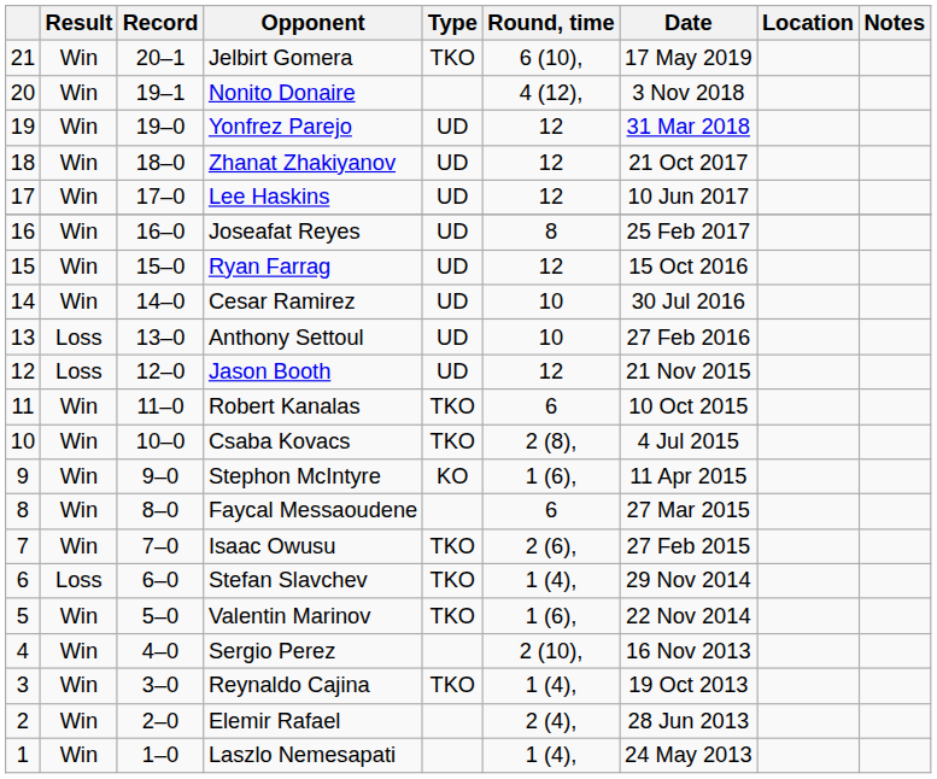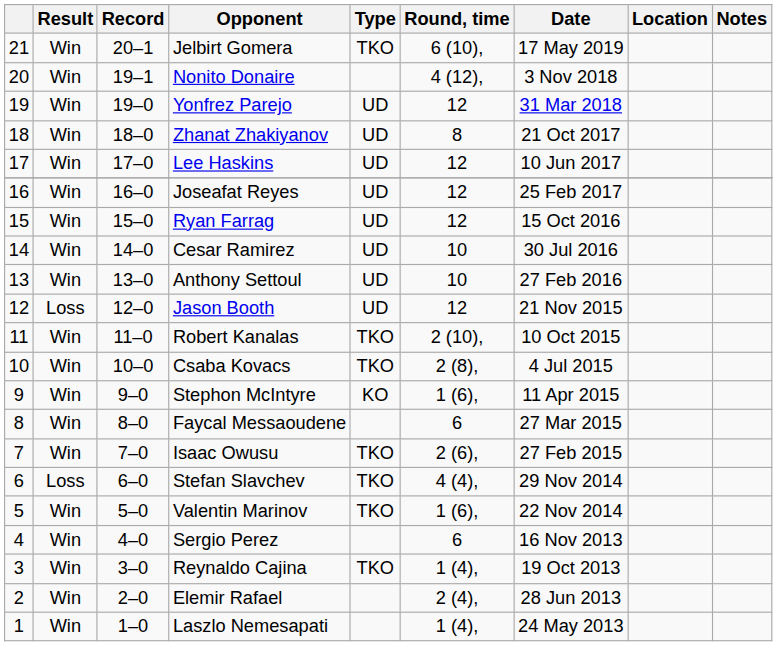 <table class="wikitable" style="text-align:center">
 <tr>
 <th></th>
 <th>Result</th>
 <th>Record</th>
 <th>Opponent</th>
 <th>Type</th>
 <th>Round, time</th>
 <th>Date</th>
 <th>Location</th>
 <th>Notes</th>
 </tr>
 <tr>
 <td>21</td>
 <td>Win</td>
 <td>20–1</td>
 <td style="text-align:left;"> Jelbirt Gomera</td>
 <td>TKO</td>
 <td>6 (10), </td>
 <td>17 May 2019</td>
 <td style="text-align:left;"> </td>
 <td style="text-align:left;"></td>
 </tr>
 <tr>
 <td>20</td>
 <td>Win</td>
 <td>19–1</td>
 <td style="text-align:left;"> <a href='#'>Nonito Donaire</a></td>
 <td></td>
 <td>4 (12), </td>
 <td>3 Nov 2018</td>
 <td style="text-align:left;"> </td>
 <td style="text-align:left;"></td>
 </tr>
 <tr>
 <td>19</td>
 <td>Win</td>
 <td>19–0</td>
 <td style="text-align:left;"> <a href='#'>Yonfrez Parejo</a></td>
 <td>UD</td>
 <td>12</td>
 <td><a href='#'>31 Mar 2018</a></td>
 <td style="text-align:left;"> </td>
 <td style="text-align:left;"></td>
 </tr>
 <tr>
 <td>18</td>
 <td>Win</td>
 <td>18–0</td>
 <td style="text-align:left;"> <a href='#'>Zhanat Zhakiyanov</a></td>
 <td>UD</td>
-<td>12</td>
+<td>8</td>
 <td>21 Oct 2017</td>
 <td style="text-align:left;"> </td>
 <td style="text-align:left;"></td>
 </tr>
 <tr>
 <td>17</td>
 <td>Win</td>
 <td>17–0</td>
 <td style="text-align:left;"> <a href='#'>Lee Haskins</a></td>
 <td>UD</td>
 <td>12</td>
 <td>10 Jun 2017</td>
 <td style="text-align:left;"> </td>
 <td style="text-align:left;"></td>
 </tr>
 <tr>
 </tr>
 <tr>
 <td>16</td>
 <td>Win</td>
 <td>16–0</td>
 <td style="text-align:left;"> Joseafat Reyes</td>
 <td>UD</td>
-<td>8</td>
+<td>12</td>
 <td>25 Feb 2017</td>
 <td style="text-align:left;"> </td>
 <td></td>
 </tr>
 <tr>
 <td>15</td>
 <td>Win</td>
 <td>15–0</td>
 <td style="text-align:left;"> <a href='#'>Ryan Farrag</a></td>
 <td>UD</td>
 <td>12</td>
 <td>15 Oct 2016</td>
 <td style="text-align:left;"> </td>
 <td style="text-align:left;"></td>
 </tr>
 <tr>
 <td>14</td>
 <td>Win</td>
 <td>14–0</td>
 <td style="text-align:left;"> Cesar Ramirez</td>
 <td>UD</td>
 <td>10</td>
 <td>30 Jul 2016</td>
 <td style="text-align:left;"> </td>
 <td style="text-align:left;"></td>
 </tr>
 <tr>
 <td>13</td>
-<td>Loss</td>
+<td>Win</td>
 <td>13–0</td>
 <td style="text-align:left;"> Anthony Settoul</td>
 <td>UD</td>
 <td>10</td>
 <td>27 Feb 2016</td>
 <td style="text-align:left;"> </td>
 <td style="text-align:left;"></td>
 </tr>
 <tr>
 <td>12</td>
 <td>Loss</td>
 <td>12–0</td>
 <td style="text-align:left;"> <a href='#'>Jason Booth</a></td>
 <td>UD</td>
 <td>12</td>
 <td>21 Nov 2015</td>
 <td style="text-align:left;"> </td>
 <td style="text-align:left;"></td>
 </tr>
 <tr>
 <td>11</td>
 <td>Win</td>
 <td>11–0</td>
 <td style="text-align:left;"> Robert Kanalas</td>
 <td>TKO</td>
-<td>6</td>
+<td>2 (10), </td>
 <td>10 Oct 2015</td>
 <td style="text-align:left;"> </td>
 <td style="text-align:left;"></td>
 </tr>
 <tr>
 <td>10</td>
 <td>Win</td>
 <td>10–0</td>
 <td style="text-align:left;"> Csaba Kovacs</td>
 <td>TKO</td>
 <td>2 (8), </td>
 <td>4 Jul 2015</td>
 <td style="text-align:left;"> </td>
 <td></td>
 </tr>
 <tr>
 <td>9</td>
 <td>Win</td>
 <td>9–0</td>
 <td style="text-align:left;"> Stephon McIntyre</td>
 <td>KO</td>
 <td>1 (6), </td>
 <td>11 Apr 2015</td>
 <td style="text-align:left;"> </td>
 <td></td>
 </tr>
 <tr>
 <td>8</td>
 <td>Win</td>
 <td>8–0</td>
 <td style="text-align:left;"> Faycal Messaoudene</td>
 <td></td>
 <td>6</td>
 <td>27 Mar 2015</td>
 <td style="text-align:left;"> </td>
 <td></td>
 </tr>
 <tr>
 <td>7</td>
 <td>Win</td>
 <td>7–0</td>
 <td style="text-align:left;"> Isaac Owusu</td>
 <td>TKO</td>
 <td>2 (6), </td>
 <td>27 Feb 2015</td>
 <td style="text-align:left;"> </td>
 <td></td>
 </tr>
 <tr>
 <td>6</td>
 <td>Loss</td>
 <td>6–0</td>
 <td style="text-align:left;"> Stefan Slavchev</td>
 <td>TKO</td>
-<td>1 (4), </td>
+<td>4 (4), </td>
 <td>29 Nov 2014</td>
 <td style="text-align:left;"> </td>
 <td></td>
 </tr>
 <tr>
 <td>5</td>
 <td>Win</td>
 <td>5–0</td>
 <td style="text-align:left;"> Valentin Marinov</td>
 <td>TKO</td>
 <td>1 (6), </td>
 <td>22 Nov 2014</td>
 <td style="text-align:left;"> </td>
 <td></td>
 </tr>
 <tr>
 <td>4</td>
 <td>Win</td>
 <td>4–0</td>
 <td style="text-align:left;"> Sergio Perez</td>
 <td></td>
-<td>2 (10), </td>
+<td>6</td>
 <td>16 Nov 2013</td>
 <td style="text-align:left;"> </td>
 <td></td>
 </tr>
 <tr>
 <td>3</td>
 <td>Win</td>
 <td>3–0</td>
 <td style="text-align:left;"> Reynaldo Cajina</td>
 <td>TKO</td>
 <td>1 (4), </td>
 <td>19 Oct 2013</td>
 <td style="text-align:left;"> </td>
 <td></td>
 </tr>
 <tr>
 <td>2</td>
 <td>Win</td>
 <td>2–0</td>
 <td style="text-align:left;"> Elemir Rafael</td>
 <td></td>
 <td>2 (4), </td>
 <td>28 Jun 2013</td>
 <td style="text-align:left;"> </td>
 <td></td>
 </tr>
 <tr>
 <td>1</td>
 <td>Win</td>
 <td>1–0</td>
 <td style="text-align:left;"> Laszlo Nemesapati</td>
 <td></td>
 <td>1 (4), </td>
 <td>24 May 2013</td>
 <td style="text-align:left;"> </td>
 <td></td>
 </tr>
 </table>
